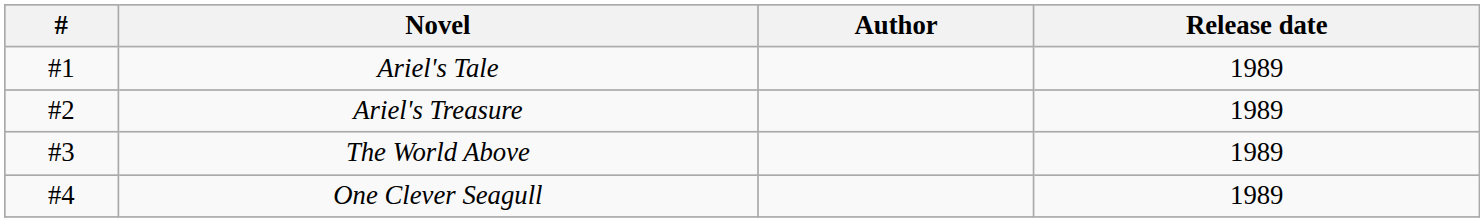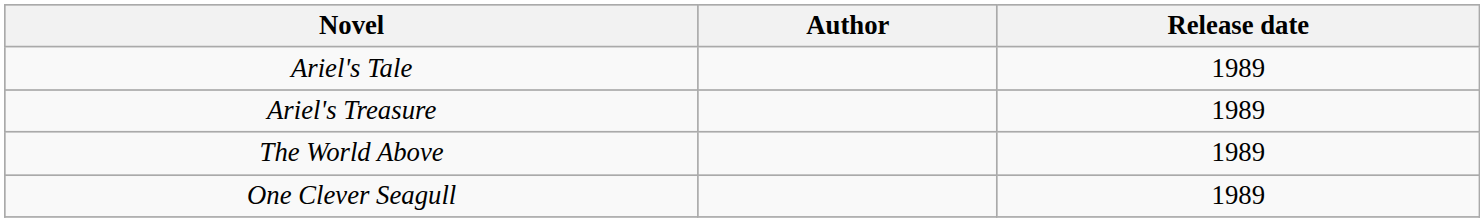 <table class="wikitable sortable" width="100%" border="1" style="font-size: 100%; text-align:center">
 <tr>
-<th>#</th>
 <th>Novel</th>
 <th>Author</th>
 <th>Release date</th>
 </tr>
 <tr>
-<td>#1</td>
 <td><em>Ariel's Tale</em></td>
 <td></td>
 <td>1989</td>
 </tr>
 <tr>
-<td>#2</td>
 <td><em>Ariel's Treasure</em></td>
 <td></td>
 <td>1989</td>
 </tr>
 <tr>
-<td>#3</td>
 <td><em>The World Above</em></td>
 <td></td>
 <td>1989</td>
 </tr>
 <tr>
-<td>#4</td>
 <td><em>One Clever Seagull</em></td>
 <td></td>
 <td>1989</td>
 </tr>
 </table>
